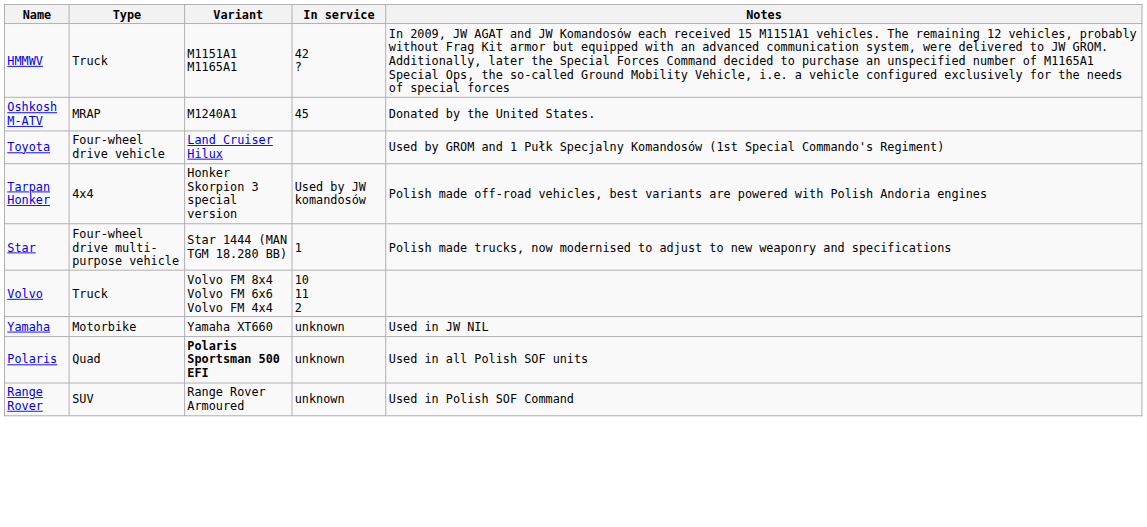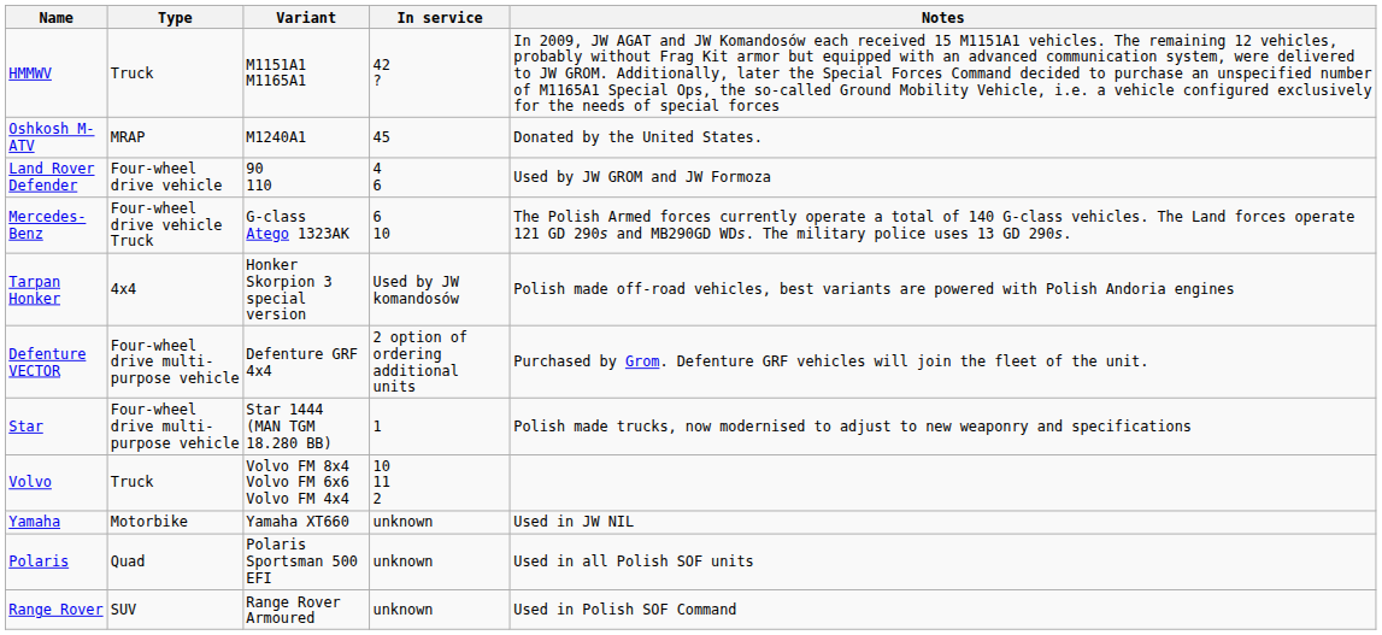 <table class="wikitable">
 <tr>
 <th style="text-align: center;">Name</th>
 <th style="text-align: center;">Type</th>
 <th style="text-align: center;">Variant</th>
 <th style="text-align: center;">In service</th>
 <th style="text-align: center;">Notes</th>
 </tr>
 <tr>
 <td><a href='#'>HMMWV</a></td>
 <td>Truck</td>
 <td>M1151A1<br>M1165A1</td>
 <td>42<br>?</td>
 <td>In 2009, JW AGAT and JW Komandosów each received 15 M1151A1 vehicles. The remaining 12 vehicles, probably without Frag Kit armor but equipped with an advanced communication system, were delivered to JW GROM. Additionally, later the Special Forces Command decided to purchase an unspecified number of M1165A1 Special Ops, the so-called Ground Mobility Vehicle, i.e. a vehicle configured exclusively for the needs of special forces</td>
 </tr>
 <tr>
 <td><a href='#'>Oshkosh M-ATV</a></td>
 <td>MRAP</td>
 <td>M1240A1</td>
 <td>45</td>
 <td>Donated by the United States.</td>
 </tr>
 <tr>
-<td><a href='#'>Toyota</a></td>
+<td><a href='#'>Land Rover Defender</a></td>
 <td>Four-wheel drive vehicle</td>
-<td><a href='#'>Land Cruiser</a> <br> <a href='#'>Hilux</a></td>
-<td></td>
-<td>Used by GROM and 1 Pułk Specjalny Komandosów (1st Special Commando's Regiment)</td>
+<td>90 <br> 110</td>
+<td>4 <br> 6</td>
+<td>Used by JW GROM and JW Formoza</td>
+</tr>
+<tr>
+<td><a href='#'>Mercedes-Benz</a></td>
+<td>Four-wheel drive vehicle <br>Truck</td>
+<td>G-class <br><a href='#'>Atego</a> 1323AK</td>
+<td>6 <br>10</td>
+<td>The Polish Armed forces currently operate a total of 140 G-class vehicles. The Land forces operate 121 GD 290<em>s</em> and MB290GD WD<em>s</em>. The military police uses 13 GD 290<em>s</em>.</td>
 </tr>
 <tr>
 <td><a href='#'>Tarpan Honker</a></td>
 <td>4x4</td>
 <td>Honker Skorpion 3 special version</td>
 <td>Used by JW komandosów</td>
 <td>Polish made off-road vehicles, best variants are powered with Polish Andoria engines</td>
+</tr>
+<tr>
+<td><a href='#'>Defenture VECTOR</a></td>
+<td>Four-wheel drive multi-purpose vehicle</td>
+<td>Defenture GRF 4x4</td>
+<td>2 option of ordering additional units</td>
+<td>Purchased by <a href='#'>Grom</a>. Defenture GRF vehicles will join the fleet of the unit.</td>
 </tr>
 <tr>
 <td><a href='#'>Star</a></td>
 <td>Four-wheel drive multi-purpose vehicle</td>
 <td>Star 1444 (MAN TGM 18.280 BB)</td>
 <td>1</td>
 <td>Polish made trucks, now modernised to adjust to new weaponry and specifications</td>
 </tr>
 <tr>
 <td><a href='#'>Volvo</a></td>
 <td>Truck</td>
 <td>Volvo FM 8x4 <br>Volvo FM 6x6 <br>Volvo FM 4x4</td>
 <td>10 <br>11 <br>2</td>
 <td></td>
 </tr>
 <tr>
 <td><a href='#'>Yamaha</a></td>
 <td>Motorbike</td>
 <td>Yamaha XT660</td>
 <td>unknown</td>
 <td>Used in JW NIL</td>
 </tr>
 <tr>
 <td><a href='#'>Polaris</a></td>
 <td>Quad</td>
-<td><strong>Polaris Sportsman 500 EFI</strong></td>
+<td>Polaris Sportsman 500 EFI</td>
 <td>unknown</td>
 <td>Used in all Polish SOF units</td>
 </tr>
 <tr>
 <td><a href='#'>Range Rover</a></td>
 <td>SUV</td>
 <td>Range Rover Armoured</td>
 <td>unknown</td>
 <td>Used in Polish SOF Command</td>
 </tr>
 </table>
